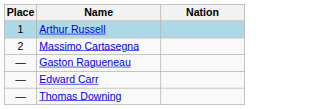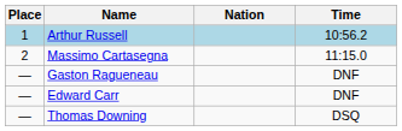 <table class=wikitable>
 <tr>
 <th width=20>Place</th>
 <th width=180>Name</th>
 <th width=120>Nation</th>
+<th width=120>Time</th>
 </tr>
 <tr bgcolor=lightblue>
 <td align=center>1</td>
 <td><a href='#'>Arthur Russell</a></td>
 <td></td>
+<td align=center>10:56.2</td>
 </tr>
 <tr>
 <td align=center>2</td>
 <td><a href='#'>Massimo Cartasegna</a></td>
 <td></td>
+<td align=center>11:15.0</td>
 </tr>
 <tr>
 <td align=center>—</td>
 <td><a href='#'>Gaston Ragueneau</a></td>
 <td></td>
+<td align=center>DNF</td>
 </tr>
 <tr>
 <td align=center>—</td>
 <td><a href='#'>Edward Carr</a></td>
 <td></td>
+<td align=center>DNF</td>
 </tr>
 <tr>
 <td align=center>—</td>
 <td><a href='#'>Thomas Downing</a></td>
 <td></td>
+<td align=center>DSQ</td>
 </tr>
 </table>
